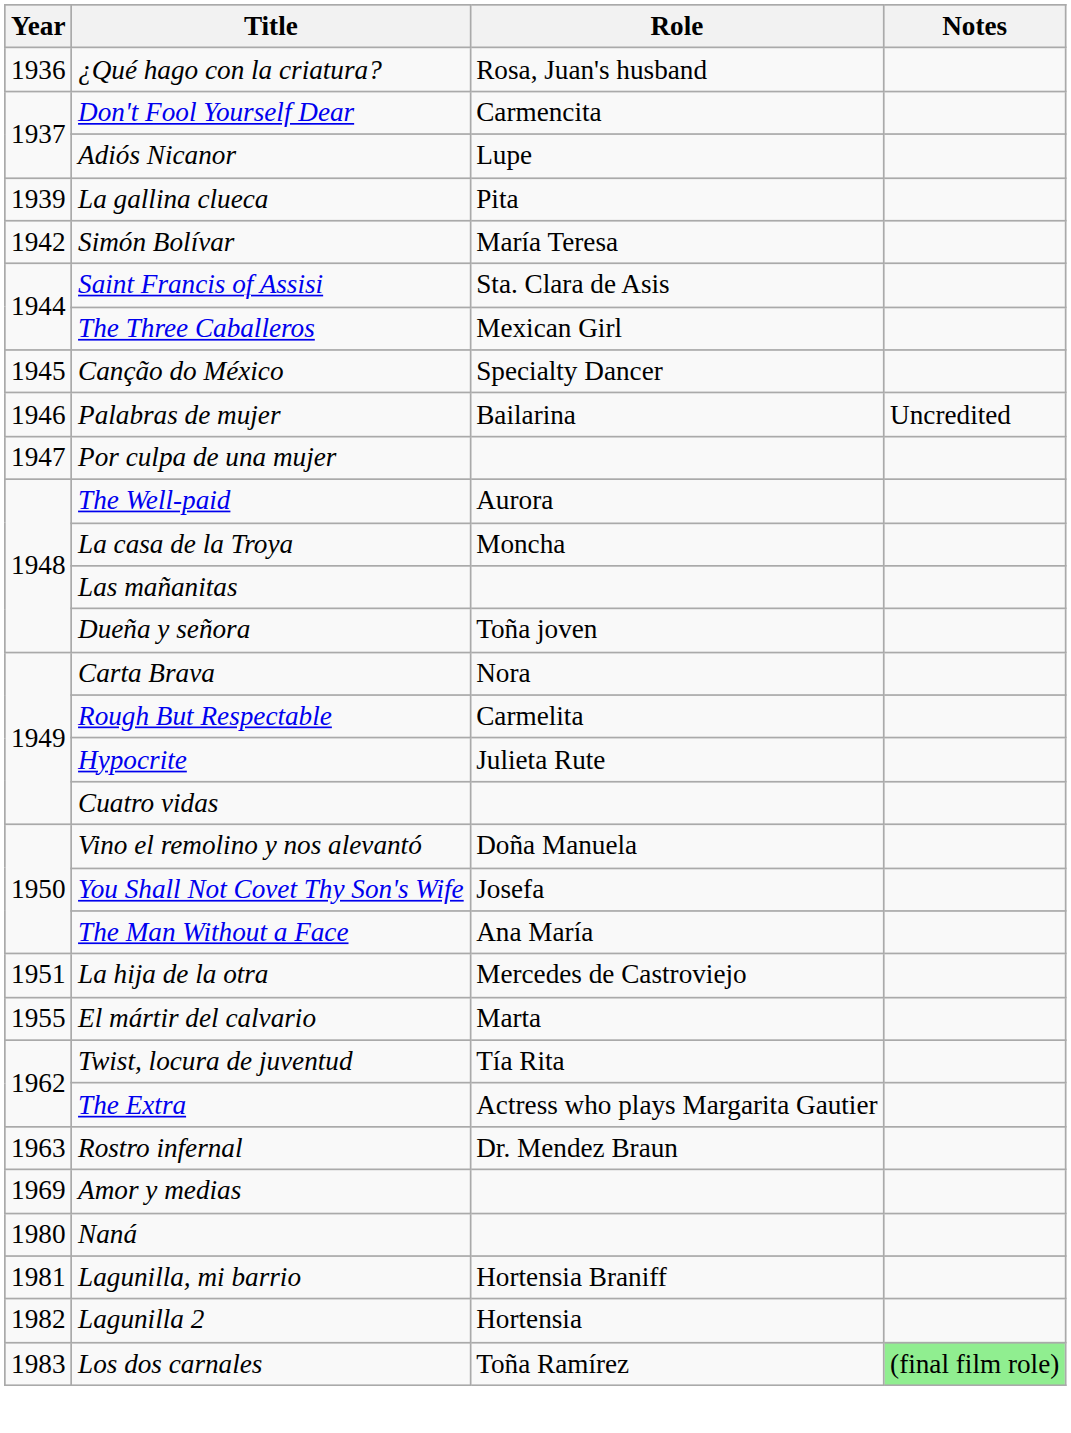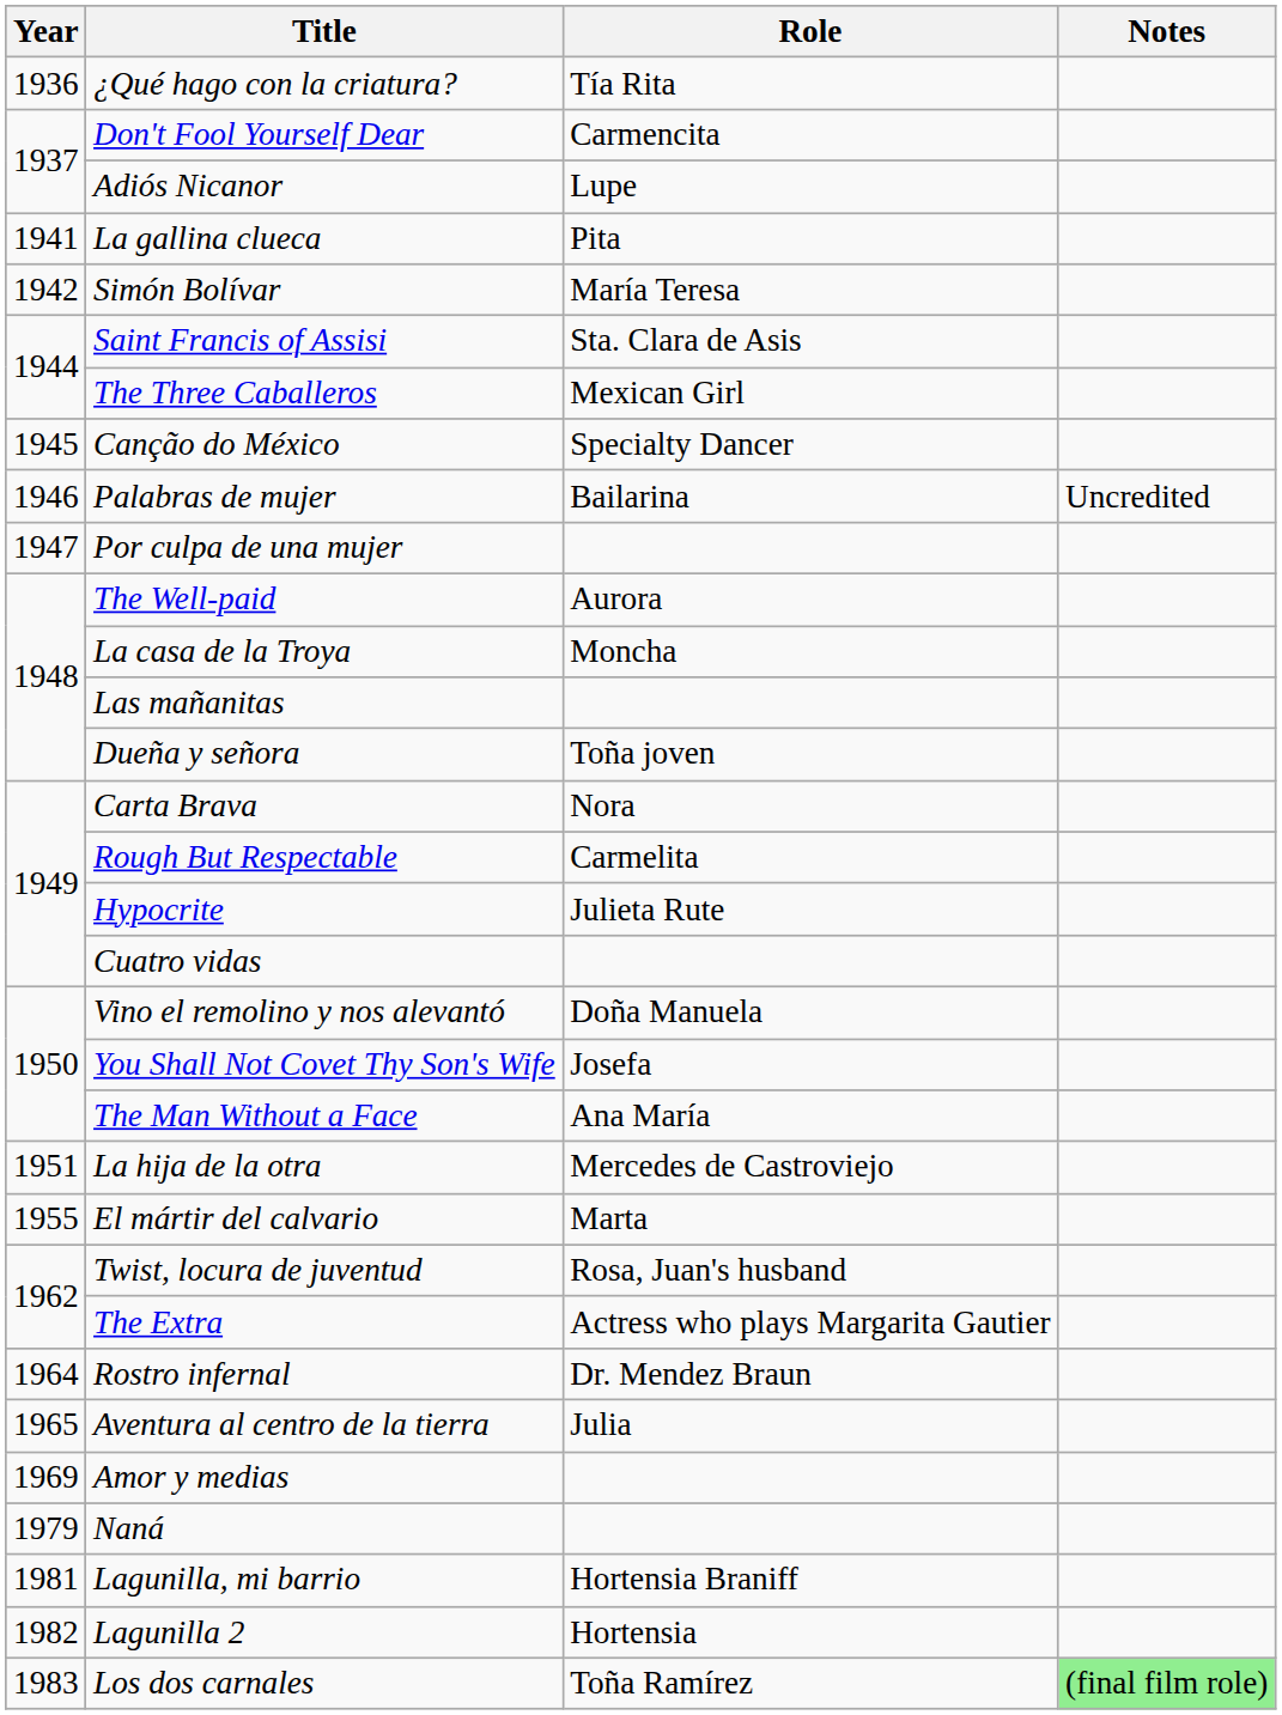 <table class="wikitable sortable">
 <tr>
 <th>Year</th>
 <th>Title</th>
 <th>Role</th>
 <th class = "unsortable">Notes</th>
 </tr>
 <tr>
 <td>1936</td>
 <td><em>¿Qué hago con la criatura?</em></td>
-<td>Rosa, Juan's husband</td>
+<td>Tía Rita</td>
 <td></td>
 </tr>
 <tr>
 <td rowspan=2>1937</td>
 <td><em><a href='#'>Don't Fool Yourself Dear</a></em></td>
 <td>Carmencita</td>
 <td></td>
 </tr>
 <tr>
 <td><em>Adiós Nicanor</em></td>
 <td>Lupe</td>
 <td></td>
 </tr>
 <tr>
-<td>1939</td>
+<td>1941</td>
 <td><em>La gallina clueca</em></td>
 <td>Pita</td>
 <td></td>
 </tr>
 <tr>
 <td>1942</td>
 <td><em>Simón Bolívar</em></td>
 <td>María Teresa</td>
 <td></td>
 </tr>
 <tr>
 <td rowspan=2>1944</td>
 <td><em><a href='#'>Saint Francis of Assisi</a></em></td>
 <td>Sta. Clara de Asis</td>
 <td></td>
 </tr>
 <tr>
 <td><em><a href='#'>The Three Caballeros</a></em></td>
 <td>Mexican Girl</td>
 <td></td>
 </tr>
 <tr>
 <td>1945</td>
 <td><em>Canção do México</em></td>
 <td>Specialty Dancer</td>
 <td></td>
 </tr>
 <tr>
 <td>1946</td>
 <td><em>Palabras de mujer</em></td>
 <td>Bailarina</td>
 <td>Uncredited</td>
 </tr>
 <tr>
 <td>1947</td>
 <td><em>Por culpa de una mujer</em></td>
 <td></td>
 <td></td>
 </tr>
 <tr>
 <td rowspan=4>1948</td>
 <td><em><a href='#'>The Well-paid</a></em></td>
 <td>Aurora</td>
 <td></td>
 </tr>
 <tr>
 <td><em>La casa de la Troya</em></td>
 <td>Moncha</td>
 <td></td>
 </tr>
 <tr>
 <td><em>Las mañanitas</em></td>
 <td></td>
 <td></td>
 </tr>
 <tr>
 <td><em>Dueña y señora</em></td>
 <td>Toña joven</td>
 <td></td>
 </tr>
 <tr>
 <td rowspan=4>1949</td>
 <td><em>Carta Brava</em></td>
 <td>Nora</td>
 <td></td>
 </tr>
 <tr>
 <td><em><a href='#'>Rough But Respectable</a></em></td>
 <td>Carmelita</td>
 <td></td>
 </tr>
 <tr>
 <td><em><a href='#'>Hypocrite</a></em></td>
 <td>Julieta Rute</td>
 <td></td>
 </tr>
 <tr>
 <td><em>Cuatro vidas</em></td>
 <td></td>
 <td></td>
 </tr>
 <tr>
 <td rowspan=3>1950</td>
 <td><em>Vino el remolino y nos alevantó</em></td>
 <td>Doña Manuela</td>
 <td></td>
 </tr>
 <tr>
 <td><em><a href='#'>You Shall Not Covet Thy Son's Wife</a></em></td>
 <td>Josefa</td>
 <td></td>
 </tr>
 <tr>
 <td><em><a href='#'>The Man Without a Face</a></em></td>
 <td>Ana María</td>
 <td></td>
 </tr>
 <tr>
 <td>1951</td>
 <td><em>La hija de la otra</em></td>
 <td>Mercedes de Castroviejo</td>
 <td></td>
 </tr>
 <tr>
 <td>1955</td>
 <td><em>El mártir del calvario</em></td>
 <td>Marta</td>
 <td></td>
 </tr>
 <tr>
 <td rowspan=2>1962</td>
 <td><em>Twist, locura de juventud</em></td>
-<td>Tía Rita</td>
+<td>Rosa, Juan's husband</td>
 <td></td>
 </tr>
 <tr>
 <td><em><a href='#'>The Extra</a></em></td>
 <td>Actress who plays Margarita Gautier</td>
 <td></td>
 </tr>
 <tr>
-<td>1963</td>
+<td>1964</td>
 <td><em>Rostro infernal</em></td>
 <td>Dr. Mendez Braun</td>
+<td></td>
+</tr>
+<tr>
+<td>1965</td>
+<td><em>Aventura al centro de la tierra</em></td>
+<td>Julia</td>
 <td></td>
 </tr>
 <tr>
 <td>1969</td>
 <td><em>Amor y medias</em></td>
 <td></td>
 <td></td>
 </tr>
 <tr>
-<td>1980</td>
+<td>1979</td>
 <td><em>Naná</em></td>
 <td></td>
 <td></td>
 </tr>
 <tr>
 <td>1981</td>
 <td><em>Lagunilla, mi barrio</em></td>
 <td>Hortensia Braniff</td>
 <td></td>
 </tr>
 <tr>
 <td>1982</td>
 <td><em>Lagunilla 2</em></td>
 <td>Hortensia</td>
 <td></td>
 </tr>
 <tr>
 <td>1983</td>
 <td><em>Los dos carnales</em></td>
 <td>Toña Ramírez</td>
 <td style="background: lightgreen;">(final film role)</td>
 </tr>
 </table>
